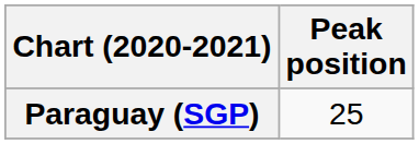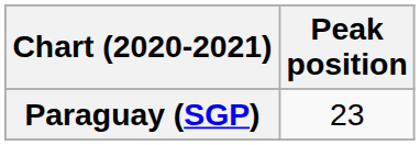 <table class="wikitable plainrowheaders" style="text-align:center">
 <tr>
 <th scope="col">Chart (2020-2021)</th>
 <th scope="col">Peak<br>position</th>
 </tr>
 <tr>
 <th scope="row">Paraguay (<a href='#'>SGP</a>)</th>
-<td>25</td>
+<td>23</td>
 </tr>
 </table>
